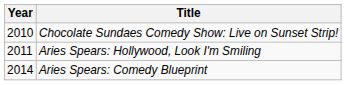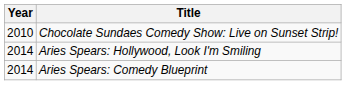 <table class="wikitable">
 <tr>
 <th>Year</th>
 <th>Title</th>
 </tr>
 <tr>
 <td>2010</td>
 <td><em>Chocolate Sundaes Comedy Show: Live on Sunset Strip!</em></td>
 </tr>
 <tr>
-<td>2011</td>
+<td>2014</td>
 <td><em>Aries Spears: Hollywood, Look I'm Smiling</em></td>
 </tr>
 <tr>
 <td>2014</td>
 <td><em>Aries Spears: Comedy Blueprint</em></td>
 </tr>
 </table>
